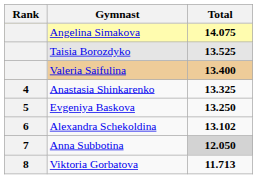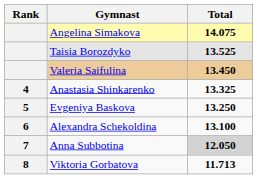 <table class="wikitable sortable" style="text-align:center; font-size:95%">
 <tr>
 <th scope="col" style="width:50px;">Rank</th>
 <th scope="col" style="width:180px;">Gymnast</th>
 <th scope="col" style="width:80px;">Total</th>
 </tr>
 <tr style="background:#fffcaf;">
 <th scope=row style="text-align:center"></th>
 <td style="text-align:left;"><a href='#'>Angelina Simakova</a></td>
 <td><strong>14.075</strong></td>
 </tr>
 <tr style="background:#e5e5e5;">
 <th scope=row style="text-align:center"></th>
 <td style="text-align:left;"><a href='#'>Taisia Borozdyko</a></td>
 <td><strong>13.525</strong></td>
 </tr>
 <tr style="background:#ec9;">
 <th scope=row style="text-align:center"></th>
 <td style="text-align:left;"><a href='#'>Valeria Saifulina</a></td>
-<td><strong>13.400</strong></td>
+<td><strong>13.450</strong></td>
 </tr>
 <tr>
 <th scope=row style="text-align:center">4</th>
 <td style="text-align:left;"><a href='#'>Anastasia Shinkarenko</a></td>
 <td><strong>13.325</strong></td>
 </tr>
 <tr>
 <th scope=row style="text-align:center">5</th>
 <td style="text-align:left;"><a href='#'>Evgeniya Baskova</a></td>
 <td><strong>13.250</strong></td>
 </tr>
 <tr>
 <th scope=row style="text-align:center">6</th>
 <td style="text-align:left;"><a href='#'>Alexandra Schekoldina</a></td>
-<td><strong>13.102</strong></td>
+<td><strong>13.100</strong></td>
 </tr>
 <tr>
 <th scope=row style="text-align:center">7</th>
 <td style="text-align:left;"><a href='#'>Anna Subbotina</a></td>
 <td style="background: lightgrey;"><strong>12.050</strong></td>
 </tr>
 <tr>
 <th scope=row style="text-align:center">8</th>
 <td style="text-align:left;"><a href='#'>Viktoria Gorbatova</a></td>
 <td><strong>11.713</strong></td>
 </tr>
 </table>
